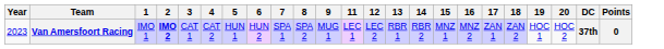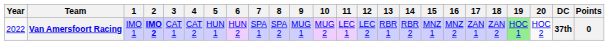 <table class="wikitable" style="text-align:center; font-size:85%">
 <tr>
 <th>Year</th>
 <th>Team</th>
 <th>1</th>
 <th>2</th>
 <th>3</th>
 <th>4</th>
 <th>5</th>
 <th>6</th>
 <th>7</th>
 <th>8</th>
 <th>9</th>
+<th>10</th>
 <th>11</th>
 <th>12</th>
 <th>13</th>
 <th>14</th>
 <th>15</th>
 <th>16</th>
 <th>17</th>
 <th>18</th>
 <th>19</th>
 <th>20</th>
 <th>DC</th>
 <th>Points</th>
 </tr>
 <tr>
-<td><a href='#'>2023</a></td>
+<td><a href='#'>2022</a></td>
 <th nowrap><a href='#'>Van Amersfoort Racing</a></th>
 <td style="background:#CFCFFF;"><a href='#'>IMO<br>1</a><br></td>
 <td style="background:#CFCFFF;"><strong><a href='#'>IMO<br>2</a><br></strong></td>
 <td style="background:#CFCFFF;"><a href='#'>CAT<br>1</a><br></td>
 <td style="background:#CFCFFF;"><a href='#'>CAT<br>2</a><br></td>
 <td style="background:#CFCFFF;"><a href='#'>HUN<br>1</a><br></td>
 <td style="background:#EFCFFF;"><a href='#'>HUN<br>2</a><br></td>
 <td style="background:#CFCFFF;"><a href='#'>SPA<br>1</a><br></td>
 <td style="background:#CFCFFF;"><a href='#'>SPA<br>2</a><br></td>
 <td style="background:#CFCFFF;"><a href='#'>MUG<br>1</a><br></td>
+<td style="background:#EFCFFF;"><a href='#'>MUG<br>2</a><br></td>
 <td style="background:#EFCFFF;"><a href='#'>LEC<br>1</a><br></td>
 <td style="background:#CFCFFF;"><a href='#'>LEC<br>2</a><br></td>
 <td style="background:#CFCFFF;"><a href='#'>RBR<br>1</a><br></td>
 <td style="background:#CFCFFF;"><a href='#'>RBR<br>2</a><br></td>
 <td style="background:#CFCFFF;"><a href='#'>MNZ<br>1</a><br></td>
 <td style="background:#CFCFFF;"><a href='#'>MNZ<br>2</a><br></td>
 <td style="background:#CFCFFF;"><a href='#'>ZAN<br>1</a><br></td>
 <td style="background:#CFCFFF;"><a href='#'>ZAN<br>2</a><br></td>
-<td><a href='#'>HOC<br>1</a><br></td>
+<td style="background: lightgreen;"><a href='#'>HOC<br>1</a><br></td>
 <td><a href='#'>HOC<br>2</a></td>
 <th>37th</th>
 <th>0</th>
 </tr>
 </table>
